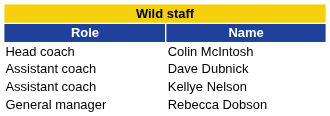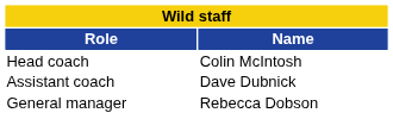 <table class="toccolours" style="width:25em">
 <tr>
 <th colspan="2" style="background:#f6d00d;color:black;border:#f6d00d 1px solid">Wild staff</th>
 </tr>
 <tr>
 <th style="background:#1f419b;color:white;border:#1f419b 1px solid">Role</th>
 <th style="background:#1f419b;color:white;border:#1f419b 1px solid">Name</th>
 </tr>
 <tr>
 <td>Head coach</td>
 <td> Colin McIntosh</td>
 </tr>
 <tr>
 <td>Assistant coach</td>
 <td> Dave Dubnick</td>
 </tr>
 <tr>
-<td>Assistant coach</td>
-<td> Kellye Nelson</td>
-</tr>
-<tr>
 <td>General manager</td>
 <td> Rebecca Dobson</td>
 </tr>
 <tr>
 </tr>
 </table>
